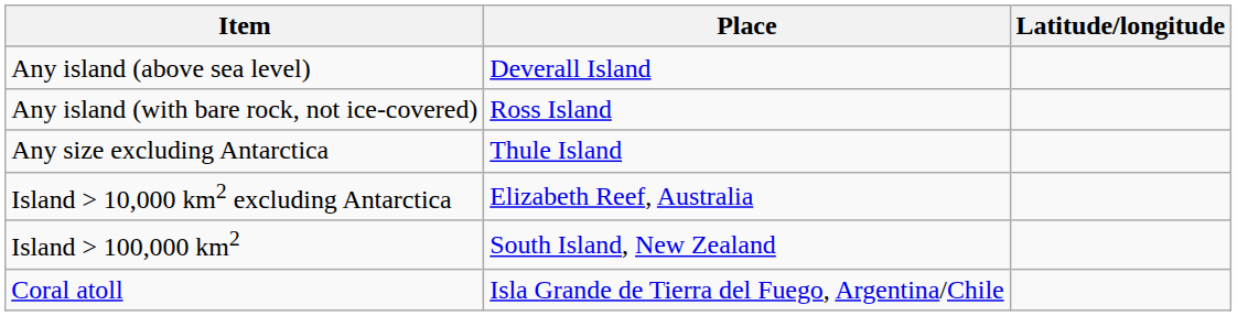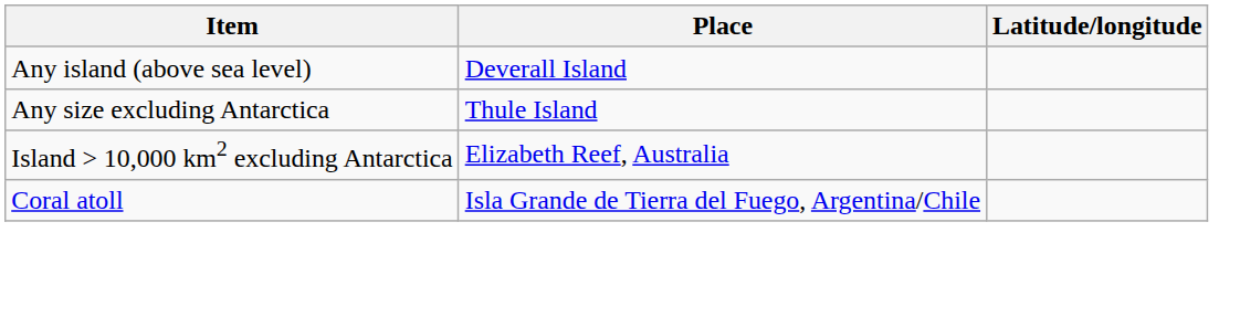 <table class="wikitable"  font-size:95%;">
 <tr>
 <th>Item</th>
 <th>Place</th>
 <th>Latitude/longitude</th>
 </tr>
 <tr>
 <td>Any island (above sea level)</td>
 <td><a href='#'>Deverall Island</a></td>
-<td></td>
-</tr>
-<tr>
-<td>Any island (with bare rock, not ice-covered)</td>
-<td><a href='#'>Ross Island</a></td>
 <td></td>
 </tr>
 <tr>
 <td>Any size excluding Antarctica</td>
 <td><a href='#'>Thule Island</a></td>
 <td></td>
 </tr>
 <tr>
 <td>Island > 10,000 km<sup>2</sup> excluding Antarctica</td>
 <td><a href='#'>Elizabeth Reef</a>, <a href='#'>Australia</a></td>
 <td></td>
 </tr>
 <tr>
-<td>Island > 100,000 km<sup>2</sup></td>
-<td><a href='#'>South Island</a>, <a href='#'>New Zealand</a></td>
-<td></td>
-</tr>
-<tr>
 <td><a href='#'>Coral atoll</a></td>
 <td><a href='#'>Isla Grande de Tierra del Fuego</a>, <a href='#'>Argentina</a>/<a href='#'>Chile</a></td>
 <td></td>
 </tr>
 </table>
